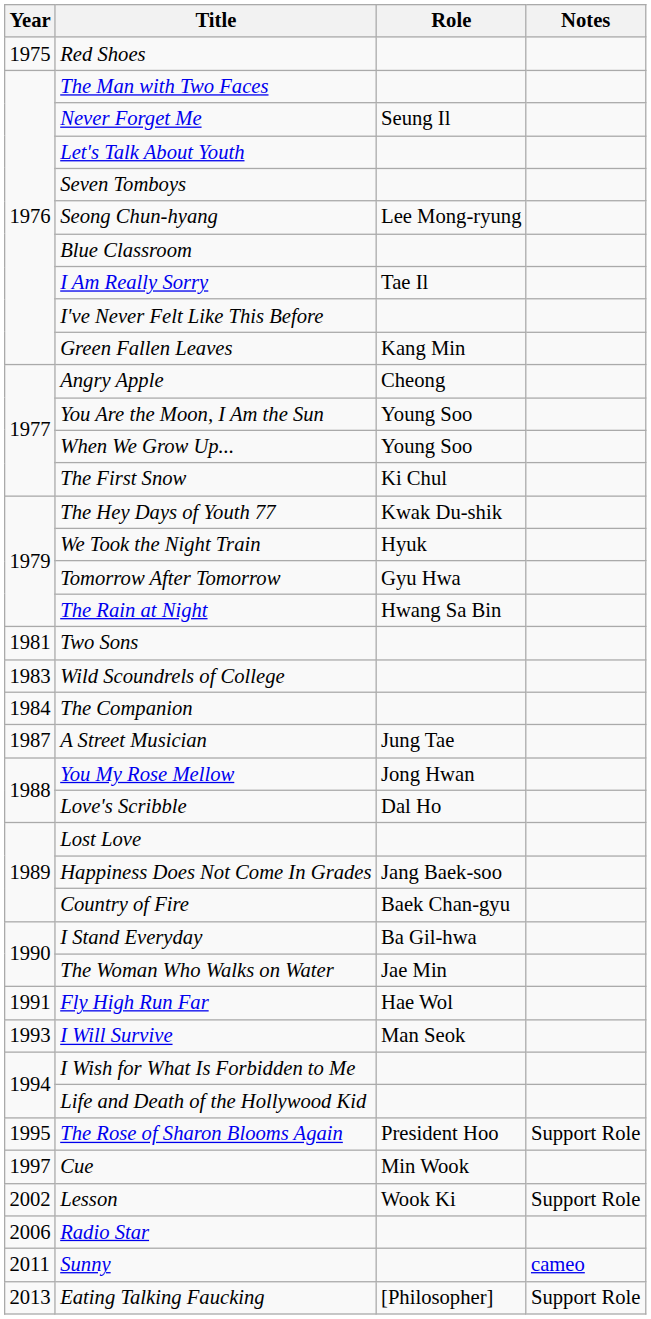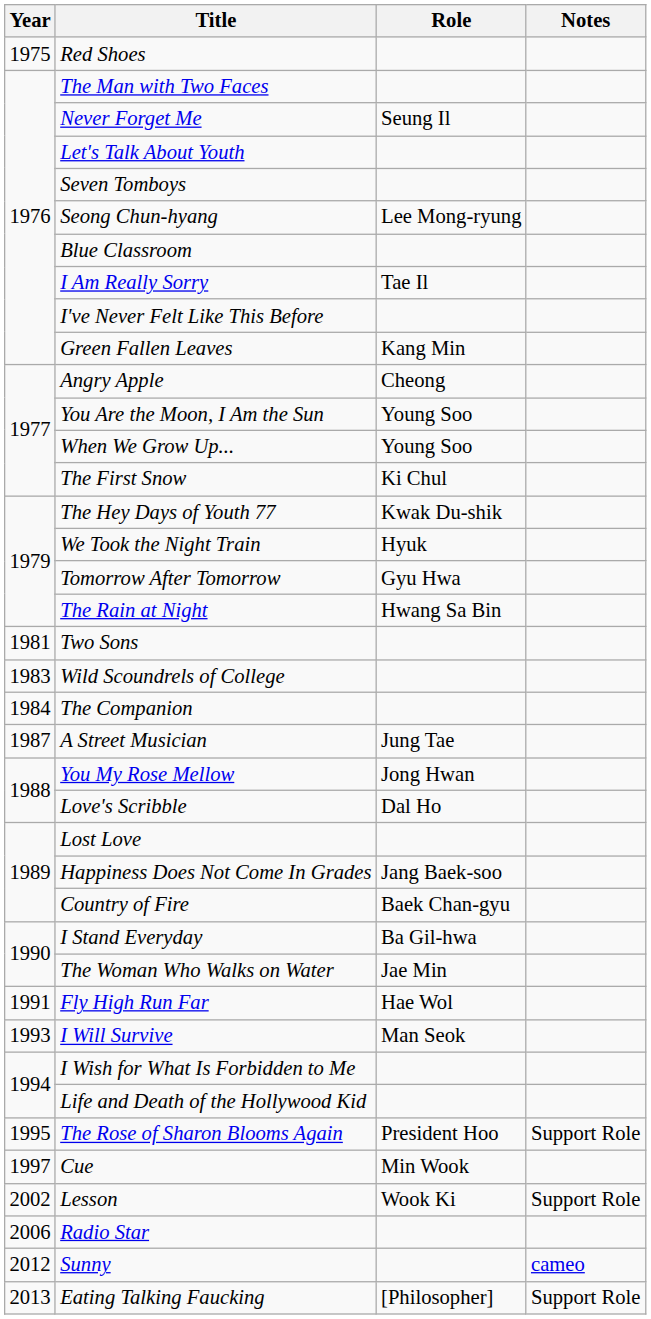 <table class="wikitable sortable plainrowheaders">
 <tr>
 <th scope="col">Year</th>
 <th scope="col">Title</th>
 <th scope="col">Role</th>
 <th scope="col">Notes</th>
 </tr>
 <tr>
 <td>1975</td>
 <td><em>Red Shoes</em></td>
 <td></td>
 <td></td>
 </tr>
 <tr>
 <td rowspan="9">1976</td>
 <td><a href='#'><em>The Man with Two Faces</em></a></td>
 <td></td>
 <td></td>
 </tr>
 <tr>
 <td><em><a href='#'>Never Forget Me</a></em></td>
 <td>Seung Il</td>
 <td></td>
 </tr>
 <tr>
 <td><em><a href='#'>Let's Talk About Youth</a></em></td>
 <td></td>
 <td></td>
 </tr>
 <tr>
 <td><em>Seven Tomboys</em></td>
 <td></td>
 <td></td>
 </tr>
 <tr>
 <td><em>Seong Chun-hyang</em></td>
 <td>Lee Mong-ryung</td>
 <td></td>
 </tr>
 <tr>
 <td><em>Blue Classroom</em></td>
 <td></td>
 <td></td>
 </tr>
 <tr>
 <td><em><a href='#'>I Am Really Sorry</a></em></td>
 <td>Tae Il</td>
 <td></td>
 </tr>
 <tr>
 <td><em>I've Never Felt Like This Before</em></td>
 <td></td>
 <td></td>
 </tr>
 <tr>
 <td><em>Green Fallen Leaves</em></td>
 <td>Kang Min</td>
 <td></td>
 </tr>
 <tr>
 <td rowspan="4">1977</td>
 <td><em>Angry Apple</em></td>
 <td>Cheong</td>
 <td></td>
 </tr>
 <tr>
 <td><em>You Are the Moon, I Am the Sun</em></td>
 <td>Young Soo</td>
 <td></td>
 </tr>
 <tr>
 <td><em>When We Grow Up...</em></td>
 <td>Young Soo</td>
 <td></td>
 </tr>
 <tr>
 <td><em>The First Snow</em></td>
 <td>Ki Chul</td>
 <td></td>
 </tr>
 <tr>
 <td rowspan="4">1979</td>
 <td><em>The Hey Days of Youth 77</em></td>
 <td>Kwak Du-shik</td>
 <td></td>
 </tr>
 <tr>
 <td><em>We Took the Night Train</em></td>
 <td>Hyuk</td>
 <td></td>
 </tr>
 <tr>
 <td><em>Tomorrow After Tomorrow</em></td>
 <td>Gyu Hwa</td>
 <td></td>
 </tr>
 <tr>
 <td><em><a href='#'>The Rain at Night</a></em></td>
 <td>Hwang Sa Bin</td>
 <td></td>
 </tr>
 <tr>
 <td>1981</td>
 <td><em>Two Sons</em></td>
 <td></td>
 <td></td>
 </tr>
 <tr>
 <td>1983</td>
 <td><em>Wild Scoundrels of College</em></td>
 <td></td>
 <td></td>
 </tr>
 <tr>
 <td>1984</td>
 <td><em>The Companion</em></td>
 <td></td>
 <td></td>
 </tr>
 <tr>
 <td>1987</td>
 <td><em>A Street Musician</em></td>
 <td>Jung Tae</td>
 <td></td>
 </tr>
 <tr>
 <td rowspan="2">1988</td>
 <td><em><a href='#'>You My Rose Mellow</a></em></td>
 <td>Jong Hwan</td>
 <td></td>
 </tr>
 <tr>
 <td><em>Love's Scribble</em></td>
 <td>Dal Ho</td>
 <td></td>
 </tr>
 <tr>
 <td rowspan="3">1989</td>
 <td><em>Lost Love</em></td>
 <td></td>
 <td></td>
 </tr>
 <tr>
 <td><em>Happiness Does Not Come In Grades</em></td>
 <td>Jang Baek-soo</td>
 <td></td>
 </tr>
 <tr>
 <td><em>Country of Fire</em></td>
 <td>Baek Chan-gyu</td>
 <td></td>
 </tr>
 <tr>
 <td rowspan="2">1990</td>
 <td><em>I Stand Everyday</em></td>
 <td>Ba Gil-hwa</td>
 <td></td>
 </tr>
 <tr>
 <td><em>The Woman Who Walks on Water</em></td>
 <td>Jae Min</td>
 <td></td>
 </tr>
 <tr>
 <td>1991</td>
 <td><em><a href='#'>Fly High Run Far</a></em></td>
 <td>Hae Wol</td>
 <td></td>
 </tr>
 <tr>
 <td>1993</td>
 <td><a href='#'><em>I Will Survive</em></a></td>
 <td>Man Seok</td>
 <td></td>
 </tr>
 <tr>
 <td rowspan="2">1994</td>
 <td><em>I Wish for What Is Forbidden to Me</em></td>
 <td></td>
 <td></td>
 </tr>
 <tr>
 <td><em>Life and Death of the Hollywood Kid</em></td>
 <td></td>
 <td></td>
 </tr>
 <tr>
 <td>1995</td>
 <td><em><a href='#'>The Rose of Sharon Blooms Again</a></em></td>
 <td>President Hoo</td>
 <td>Support Role</td>
 </tr>
 <tr>
 <td>1997</td>
 <td><em>Cue</em></td>
 <td>Min Wook</td>
 <td></td>
 </tr>
 <tr>
 <td>2002</td>
 <td><em>Lesson</em></td>
 <td>Wook Ki</td>
 <td>Support Role</td>
 </tr>
 <tr>
 <td>2006</td>
 <td><a href='#'><em>Radio Star</em></a></td>
 <td></td>
 <td></td>
 </tr>
 <tr>
-<td>2011</td>
+<td>2012</td>
 <td><a href='#'><em>Sunny</em></a></td>
 <td></td>
 <td><a href='#'>cameo</a></td>
 </tr>
 <tr>
 <td>2013</td>
 <td><em>Eating Talking Faucking</em></td>
 <td>[Philosopher]</td>
 <td>Support Role</td>
 </tr>
 </table>
